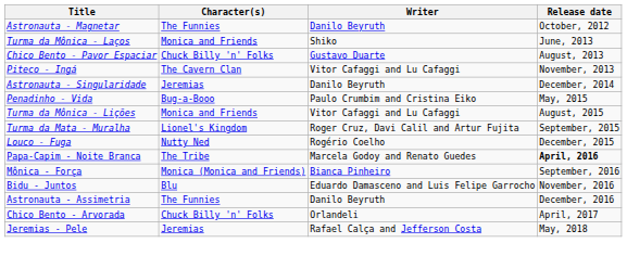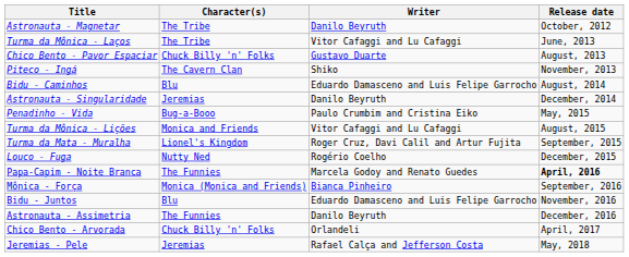 <table class="wikitable" border="1">
 <tr>
 <th>Title</th>
 <th>Character(s)</th>
 <th>Writer</th>
 <th>Release date</th>
 </tr>
 <tr>
 <td><em><a href='#'>Astronauta - Magnetar</a></em></td>
-<td><a href='#'>The Funnies</a></td>
+<td><a href='#'>The Tribe</a></td>
 <td><a href='#'>Danilo Beyruth</a></td>
 <td>October, 2012</td>
 </tr>
 <tr>
 <td><em><a href='#'>Turma da Mônica - Laços</a></em></td>
-<td><a href='#'>Monica and Friends</a></td>
-<td>Shiko</td>
+<td><a href='#'>The Tribe</a></td>
+<td>Vitor Cafaggi and Lu Cafaggi</td>
 <td>June, 2013</td>
 </tr>
 <tr>
 <td><em><a href='#'>Chico Bento - Pavor Espaciar</a></em></td>
 <td><a href='#'>Chuck Billy 'n' Folks</a></td>
 <td><a href='#'>Gustavo Duarte</a></td>
 <td>August, 2013</td>
 </tr>
 <tr>
 <td><em><a href='#'>Piteco - Ingá</a></em></td>
 <td><a href='#'>The Cavern Clan</a></td>
-<td>Vitor Cafaggi and Lu Cafaggi</td>
+<td>Shiko</td>
 <td>November, 2013</td>
+</tr>
+<tr>
+<td><em><a href='#'>Bidu - Caminhos</a></em></td>
+<td><a href='#'>Blu</a></td>
+<td>Eduardo Damasceno and Luis Felipe Garrocho</td>
+<td>August, 2014</td>
 </tr>
 <tr>
 <td><em><a href='#'>Astronauta - Singularidade</a></em></td>
 <td><a href='#'>Jeremias</a></td>
 <td>Danilo Beyruth</td>
 <td>December, 2014</td>
 </tr>
 <tr>
 <td><em><a href='#'>Penadinho - Vida</a></em></td>
 <td><a href='#'>Bug-a-Booo</a></td>
 <td>Paulo Crumbim and Cristina Eiko</td>
 <td>May, 2015</td>
 </tr>
 <tr>
 <td><em><a href='#'>Turma da Mônica - Lições</a></em></td>
 <td><a href='#'>Monica and Friends</a></td>
 <td>Vitor Cafaggi and Lu Cafaggi</td>
 <td>August, 2015</td>
 </tr>
 <tr>
 <td><em><a href='#'>Turma da Mata - Muralha</a></em></td>
 <td><a href='#'>Lionel's Kingdom</a></td>
 <td>Roger Cruz, Davi Calil and Artur Fujita</td>
 <td>September, 2015</td>
 </tr>
 <tr>
 <td><em><a href='#'>Louco - Fuga</a></em></td>
 <td><a href='#'>Nutty Ned</a></td>
 <td>Rogério Coelho</td>
 <td>December, 2015</td>
 </tr>
 <tr>
 <td><a href='#'>Papa-Capim - Noite Branca</a></td>
-<td><a href='#'>The Tribe</a></td>
+<td><a href='#'>The Funnies</a></td>
 <td>Marcela Godoy and Renato Guedes</td>
 <td><strong>April, 2016</strong></td>
 </tr>
 <tr>
 <td><a href='#'>Mônica - Força</a></td>
 <td><a href='#'>Monica (Monica and Friends)</a></td>
 <td><a href='#'>Bianca Pinheiro</a></td>
 <td>September, 2016</td>
 </tr>
 <tr>
 <td><a href='#'>Bidu - Juntos</a></td>
 <td><a href='#'>Blu</a></td>
 <td>Eduardo Damasceno and Luis Felipe Garrocho</td>
 <td>November, 2016</td>
 </tr>
 <tr>
 <td><a href='#'>Astronauta - Assimetria</a></td>
 <td><a href='#'>The Funnies</a></td>
 <td>Danilo Beyruth</td>
 <td>December, 2016</td>
 </tr>
 <tr>
 <td><a href='#'>Chico Bento - Arvorada</a></td>
 <td><a href='#'>Chuck Billy 'n' Folks</a></td>
 <td>Orlandeli</td>
 <td>April, 2017</td>
 </tr>
 <tr>
 <td><a href='#'>Jeremias - Pele</a></td>
 <td><a href='#'>Jeremias</a></td>
 <td>Rafael Calça and <a href='#'>Jefferson Costa</a></td>
 <td>May, 2018</td>
 </tr>
 </table>
